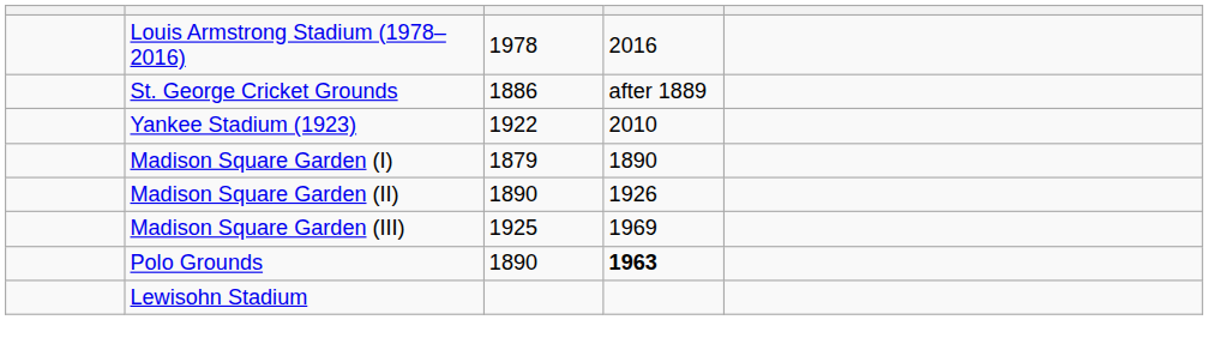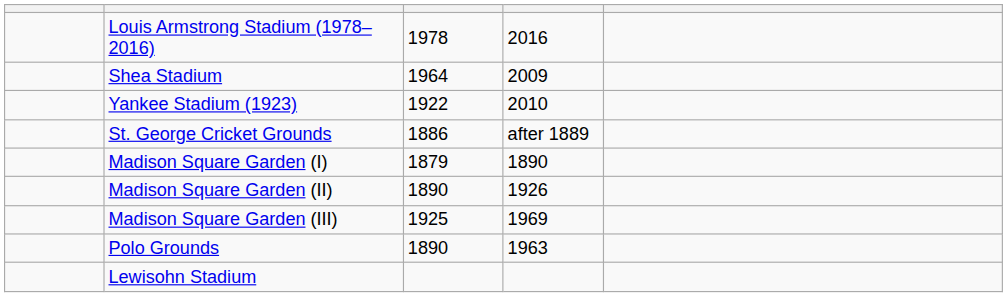 <table class="wikitable sortable" style="width:100%;">
 <tr>
 <th style="width:10%;"></th>
 <th style="width:30%;"></th>
 <th style="width:10%;"></th>
 <th style="width:10%;"></th>
 <th style="width:40%;"></th>
 </tr>
 <tr>
 <td></td>
 <td><a href='#'>Louis Armstrong Stadium (1978–2016)</a></td>
 <td>1978</td>
 <td>2016</td>
 <td></td>
 </tr>
 <tr>
 <td></td>
-<td><a href='#'>St. George Cricket Grounds</a></td>
-<td>1886</td>
-<td>after 1889</td>
+<td><a href='#'>Shea Stadium</a></td>
+<td>1964</td>
+<td>2009</td>
 <td></td>
 </tr>
 <tr>
 <td></td>
 <td><a href='#'>Yankee Stadium (1923)</a></td>
 <td>1922</td>
 <td>2010</td>
+<td></td>
+</tr>
+<tr>
+<td></td>
+<td><a href='#'>St. George Cricket Grounds</a></td>
+<td>1886</td>
+<td>after 1889</td>
 <td></td>
 </tr>
 <tr>
 <td></td>
 <td><a href='#'>Madison Square Garden</a> (I)</td>
 <td>1879</td>
 <td>1890</td>
 <td></td>
 </tr>
 <tr>
 <td></td>
 <td><a href='#'>Madison Square Garden</a> (II)</td>
 <td>1890</td>
 <td>1926</td>
 <td></td>
 </tr>
 <tr>
 <td></td>
 <td><a href='#'>Madison Square Garden</a> (III)</td>
 <td>1925</td>
 <td>1969</td>
 <td></td>
 </tr>
 <tr>
 <td></td>
 <td><a href='#'>Polo Grounds</a></td>
 <td>1890</td>
-<td><strong>1963</strong></td>
+<td>1963</td>
 <td></td>
 </tr>
 <tr>
 <td></td>
 <td><a href='#'>Lewisohn Stadium</a></td>
 <td></td>
 <td></td>
 </tr>
 </table>
